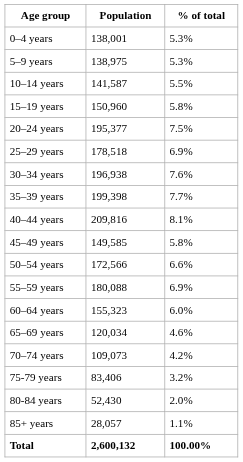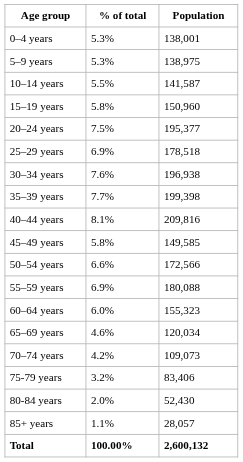 <table border="1" width="320" align="center" class="toccolours" style="font-size: 95%; border: 1px #aaaaaa solid; border-collapse: collapse; margin: 0 auto 0 auto; padding:0;" cellpadding=6 cellspacing=0>
 <tr>
 <th>Age group</th>
+<th>% of total</th>
 <th>Population</th>
-<th>% of total</th>
 </tr>
 <tr>
 <td>0–4 years</td>
+<td>5.3%</td>
 <td>138,001</td>
-<td>5.3%</td>
 </tr>
 <tr>
 <td>5–9 years</td>
+<td>5.3%</td>
 <td>138,975</td>
-<td>5.3%</td>
 </tr>
 <tr>
 <td>10–14 years</td>
+<td>5.5%</td>
 <td>141,587</td>
-<td>5.5%</td>
 </tr>
 <tr>
 <td>15–19 years</td>
+<td>5.8%</td>
 <td>150,960</td>
-<td>5.8%</td>
 </tr>
 <tr>
 <td>20–24 years</td>
+<td>7.5%</td>
 <td>195,377</td>
-<td>7.5%</td>
 </tr>
 <tr>
 <td>25–29 years</td>
+<td>6.9%</td>
 <td>178,518</td>
-<td>6.9%</td>
 </tr>
 <tr>
 <td>30–34 years</td>
+<td>7.6%</td>
 <td>196,938</td>
-<td>7.6%</td>
 </tr>
 <tr>
 <td>35–39 years</td>
+<td>7.7%</td>
 <td>199,398</td>
-<td>7.7%</td>
 </tr>
 <tr>
 <td>40–44 years</td>
+<td>8.1%</td>
 <td>209,816</td>
-<td>8.1%</td>
 </tr>
 <tr>
 <td>45–49 years</td>
+<td>5.8%</td>
 <td>149,585</td>
-<td>5.8%</td>
 </tr>
 <tr>
 <td>50–54 years</td>
+<td>6.6%</td>
 <td>172,566</td>
-<td>6.6%</td>
 </tr>
 <tr>
 <td>55–59 years</td>
+<td>6.9%</td>
 <td>180,088</td>
-<td>6.9%</td>
 </tr>
 <tr>
 <td>60–64 years</td>
+<td>6.0%</td>
 <td>155,323</td>
-<td>6.0%</td>
 </tr>
 <tr>
 <td>65–69 years</td>
+<td>4.6%</td>
 <td>120,034</td>
-<td>4.6%</td>
 </tr>
 <tr>
 <td>70–74 years</td>
+<td>4.2%</td>
 <td>109,073</td>
-<td>4.2%</td>
 </tr>
 <tr>
 <td>75-79 years</td>
+<td>3.2%</td>
 <td>83,406</td>
-<td>3.2%</td>
 </tr>
 <tr>
 <td>80-84 years</td>
+<td>2.0%</td>
 <td>52,430</td>
-<td>2.0%</td>
 </tr>
 <tr>
 <td>85+ years</td>
+<td>1.1%</td>
 <td>28,057</td>
-<td>1.1%</td>
 </tr>
 <tr>
 <td><strong>Total</strong></td>
+<td><strong>100.00%</strong></td>
 <td><strong>2,600,132</strong></td>
-<td><strong>100.00%</strong></td>
 </tr>
 </table>
